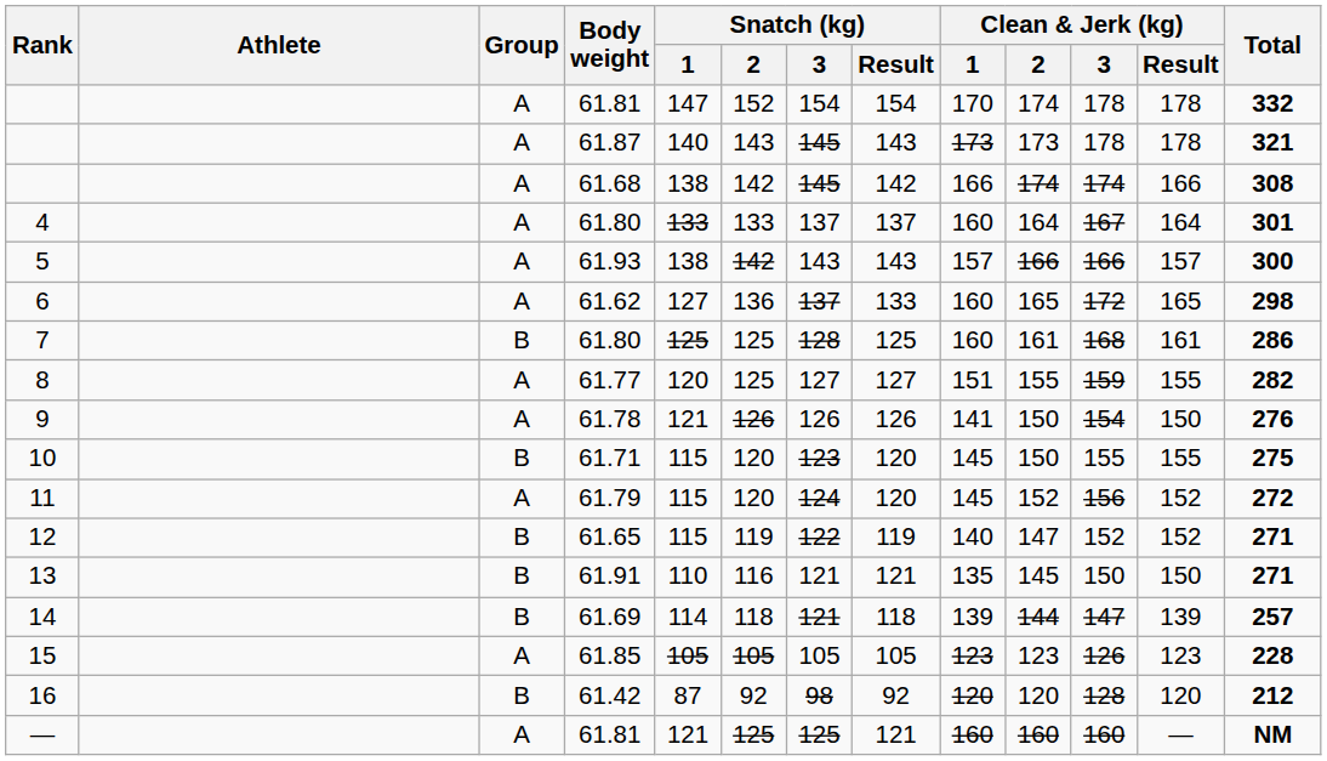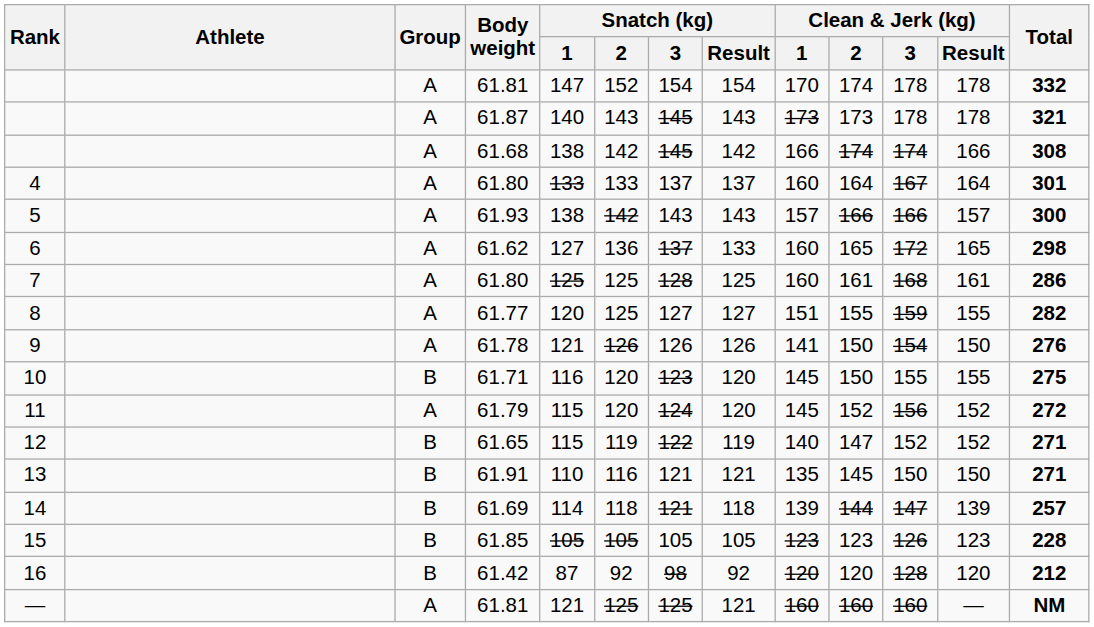 <table class = "wikitable" style="text-align:center;">
 <tr>
 <th rowspan=2 width=40>Rank</th>
 <th rowspan=2 width=250>Athlete</th>
 <th rowspan=2 width=40>Group</th>
 <th rowspan=2 width=50>Body weight</th>
 <th colspan=4>Snatch (kg)</th>
 <th colspan=4>Clean & Jerk (kg)</th>
 <th rowspan=2 width=55>Total</th>
 </tr>
 <tr>
 <th width=35>1</th>
 <th width=35>2</th>
 <th width=35>3</th>
 <th width=45>Result</th>
 <th width=35>1</th>
 <th width=35>2</th>
 <th width=35>3</th>
 <th width=45>Result</th>
 </tr>
 <tr>
 <td></td>
 <td align=left></td>
 <td>A</td>
 <td>61.81</td>
 <td>147</td>
 <td>152</td>
 <td>154</td>
 <td>154</td>
 <td>170</td>
 <td>174</td>
 <td>178</td>
 <td>178</td>
 <td><strong>332</strong></td>
 </tr>
 <tr>
 <td></td>
 <td align=left></td>
 <td>A</td>
 <td>61.87</td>
 <td>140</td>
 <td>143</td>
 <td><s>145</s></td>
 <td>143</td>
 <td><s>173</s></td>
 <td>173</td>
 <td>178</td>
 <td>178</td>
 <td><strong>321</strong></td>
 </tr>
 <tr>
 <td></td>
 <td align=left></td>
 <td>A</td>
 <td>61.68</td>
 <td>138</td>
 <td>142</td>
 <td><s>145</s></td>
 <td>142</td>
 <td>166</td>
 <td><s>174</s></td>
 <td><s>174</s></td>
 <td>166</td>
 <td><strong>308</strong></td>
 </tr>
 <tr>
 <td>4</td>
 <td align=left></td>
 <td>A</td>
 <td>61.80</td>
 <td><s>133</s></td>
 <td>133</td>
 <td>137</td>
 <td>137</td>
 <td>160</td>
 <td>164</td>
 <td><s>167</s></td>
 <td>164</td>
 <td><strong>301</strong></td>
 </tr>
 <tr>
 <td>5</td>
 <td align=left></td>
 <td>A</td>
 <td>61.93</td>
 <td>138</td>
 <td><s>142</s></td>
 <td>143</td>
 <td>143</td>
 <td>157</td>
 <td><s>166</s></td>
 <td><s>166</s></td>
 <td>157</td>
 <td><strong>300</strong></td>
 </tr>
 <tr>
 <td>6</td>
 <td align=left></td>
 <td>A</td>
 <td>61.62</td>
 <td>127</td>
 <td>136</td>
 <td><s>137</s></td>
 <td>133</td>
 <td>160</td>
 <td>165</td>
 <td><s>172</s></td>
 <td>165</td>
 <td><strong>298</strong></td>
 </tr>
 <tr>
 <td>7</td>
 <td align=left></td>
-<td>B</td>
+<td>A</td>
 <td>61.80</td>
 <td><s>125</s></td>
 <td>125</td>
 <td><s>128</s></td>
 <td>125</td>
 <td>160</td>
 <td>161</td>
 <td><s>168</s></td>
 <td>161</td>
 <td><strong>286</strong></td>
 </tr>
 <tr>
 <td>8</td>
 <td align=left></td>
 <td>A</td>
 <td>61.77</td>
 <td>120</td>
 <td>125</td>
 <td>127</td>
 <td>127</td>
 <td>151</td>
 <td>155</td>
 <td><s>159</s></td>
 <td>155</td>
 <td><strong>282</strong></td>
 </tr>
 <tr>
 <td>9</td>
 <td align=left></td>
 <td>A</td>
 <td>61.78</td>
 <td>121</td>
 <td><s>126</s></td>
 <td>126</td>
 <td>126</td>
 <td>141</td>
 <td>150</td>
 <td><s>154</s></td>
 <td>150</td>
 <td><strong>276</strong></td>
 </tr>
 <tr>
 <td>10</td>
 <td align=left></td>
 <td>B</td>
 <td>61.71</td>
-<td>115</td>
+<td>116</td>
 <td>120</td>
 <td><s>123</s></td>
 <td>120</td>
 <td>145</td>
 <td>150</td>
 <td>155</td>
 <td>155</td>
 <td><strong>275</strong></td>
 </tr>
 <tr>
 <td>11</td>
 <td align=left></td>
 <td>A</td>
 <td>61.79</td>
 <td>115</td>
 <td>120</td>
 <td><s>124</s></td>
 <td>120</td>
 <td>145</td>
 <td>152</td>
 <td><s>156</s></td>
 <td>152</td>
 <td><strong>272</strong></td>
 </tr>
 <tr>
 <td>12</td>
 <td align=left></td>
 <td>B</td>
 <td>61.65</td>
 <td>115</td>
 <td>119</td>
 <td><s>122</s></td>
 <td>119</td>
 <td>140</td>
 <td>147</td>
 <td>152</td>
 <td>152</td>
 <td><strong>271</strong></td>
 </tr>
 <tr>
 <td>13</td>
 <td align=left></td>
 <td>B</td>
 <td>61.91</td>
 <td>110</td>
 <td>116</td>
 <td>121</td>
 <td>121</td>
 <td>135</td>
 <td>145</td>
 <td>150</td>
 <td>150</td>
 <td><strong>271</strong></td>
 </tr>
 <tr>
 <td>14</td>
 <td align=left></td>
 <td>B</td>
 <td>61.69</td>
 <td>114</td>
 <td>118</td>
 <td><s>121</s></td>
 <td>118</td>
 <td>139</td>
 <td><s>144</s></td>
 <td><s>147</s></td>
 <td>139</td>
 <td><strong>257</strong></td>
 </tr>
 <tr>
 <td>15</td>
 <td align=left></td>
-<td>A</td>
+<td>B</td>
 <td>61.85</td>
 <td><s>105</s></td>
 <td><s>105</s></td>
 <td>105</td>
 <td>105</td>
 <td><s>123</s></td>
 <td>123</td>
 <td><s>126</s></td>
 <td>123</td>
 <td><strong>228</strong></td>
 </tr>
 <tr>
 <td>16</td>
 <td align=left></td>
 <td>B</td>
 <td>61.42</td>
 <td>87</td>
 <td>92</td>
 <td><s>98</s></td>
 <td>92</td>
 <td><s>120</s></td>
 <td>120</td>
 <td><s>128</s></td>
 <td>120</td>
 <td><strong>212</strong></td>
 </tr>
 <tr>
 <td>—</td>
 <td align=left></td>
 <td>A</td>
 <td>61.81</td>
 <td>121</td>
 <td><s>125</s></td>
 <td><s>125</s></td>
 <td>121</td>
 <td><s>160</s></td>
 <td><s>160</s></td>
 <td><s>160</s></td>
 <td>—</td>
 <td><strong>NM</strong></td>
 </tr>
 </table>
